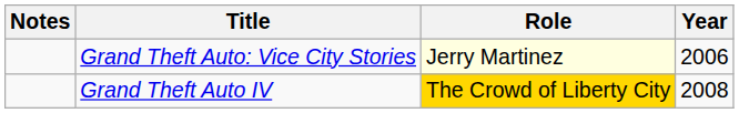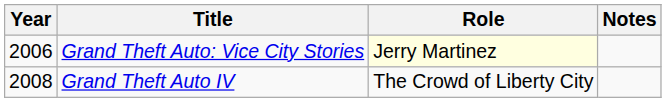 <table class="wikitable sortable">
 <tr>
-<th>Notes</th>
+<th>Year</th>
 <th>Title</th>
 <th>Role</th>
-<th>Year</th>
+<th>Notes</th>
 </tr>
 <tr>
-<td></td>
+<td>2006</td>
 <td><em><a href='#'>Grand Theft Auto: Vice City Stories</a></em></td>
 <td style="background: lightyellow;">Jerry Martinez</td>
-<td>2006</td>
+<td></td>
 </tr>
 <tr>
+<td>2008</td>
+<td><em><a href='#'>Grand Theft Auto IV</a></em></td>
+<td>The Crowd of Liberty City</td>
 <td></td>
-<td><em><a href='#'>Grand Theft Auto IV</a></em></td>
-<td style="background: gold;">The Crowd of Liberty City</td>
-<td>2008</td>
 </tr>
 </table>
